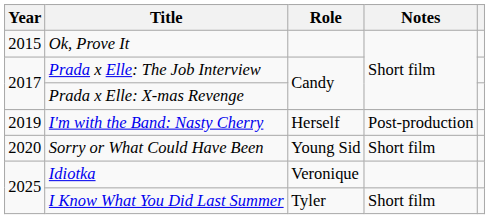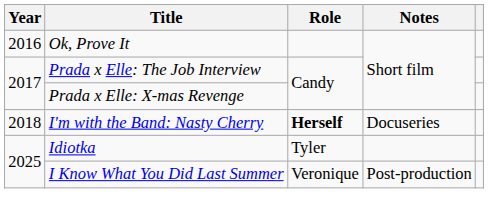 <table class="wikitable sortable">
 <tr>
 <th>Year</th>
 <th>Title</th>
 <th>Role</th>
 <th class="unsortable">Notes</th>
 <th class="unsortable"></th>
 </tr>
 <tr>
-<td>2015</td>
+<td>2016</td>
 <td><em>Ok, Prove It</em></td>
 <td></td>
 <td rowspan="3">Short film</td>
 <td></td>
 </tr>
 <tr>
 <td rowspan="2">2017</td>
 <td><em><a href='#'>Prada</a> x <a href='#'>Elle</a>: The Job Interview</em></td>
 <td rowspan="2">Candy</td>
 <td></td>
 </tr>
 <tr>
 <td><em>Prada x Elle: X-mas Revenge</em></td>
 <td></td>
 </tr>
 <tr>
-<td>2019</td>
+<td>2018</td>
 <td><em><a href='#'>I'm with the Band: Nasty Cherry</a></em></td>
-<td>Herself</td>
-<td>Post-production</td>
-<td></td>
-</tr>
-<tr>
-<td>2020</td>
-<td><em>Sorry or What Could Have Been</em></td>
-<td>Young Sid</td>
-<td>Short film</td>
+<td><strong>Herself</strong></td>
+<td>Docuseries</td>
 <td></td>
 </tr>
 <tr>
 <td rowspan="2">2025</td>
 <td><em><a href='#'>Idiotka</a></em></td>
-<td>Veronique</td>
+<td>Tyler</td>
 <td></td>
 <td></td>
 </tr>
 <tr>
 <td><em><a href='#'>I Know What You Did Last Summer</a></em></td>
-<td>Tyler</td>
-<td>Short film</td>
+<td>Veronique</td>
+<td>Post-production</td>
 <td></td>
 </tr>
 </table>
